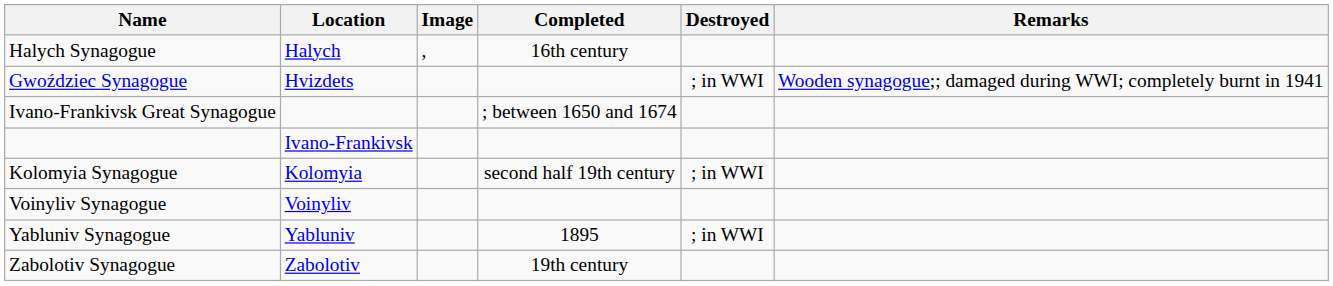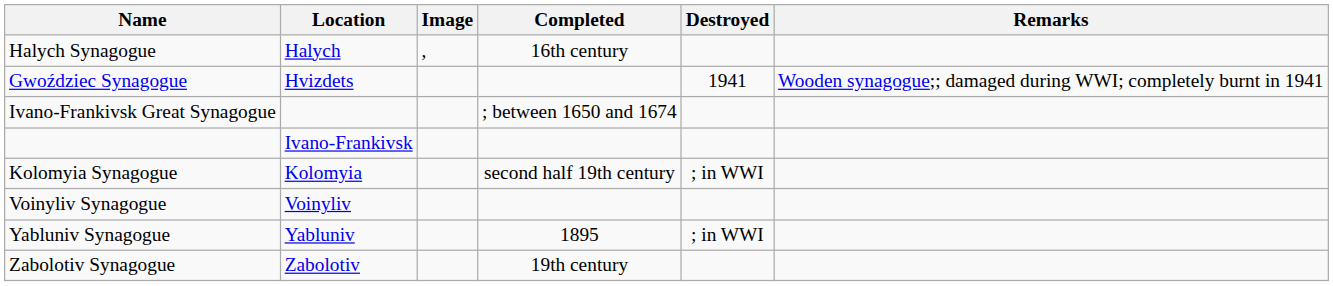 <table class="wikitable sortable">
 <tr>
 <th>Name</th>
 <th>Location</th>
 <th class="unsortable">Image</th>
 <th>Completed</th>
 <th>Destroyed</th>
 <th class="unsortable">Remarks</th>
 </tr>
 <tr>
 <td>Halych Synagogue</td>
 <td><a href='#'>Halych</a></td>
 <td>, </td>
 <td align=center>16th century</td>
 <td align=center></td>
 <td></td>
 </tr>
 <tr>
 <td><a href='#'>Gwoździec Synagogue</a></td>
 <td><a href='#'>Hvizdets</a></td>
 <td></td>
 <td align=center></td>
-<td align=center>; in WWI</td>
+<td align=center>1941</td>
 <td><a href='#'>Wooden synagogue</a>;; damaged during WWI; completely burnt in 1941</td>
 </tr>
 <tr>
 <td>Ivano-Frankivsk Great Synagogue</td>
 <td></td>
 <td></td>
 <td align=center>; between 1650 and 1674</td>
 <td align=center></td>
 <td></td>
 </tr>
 <tr>
 <td></td>
 <td><a href='#'>Ivano-Frankivsk</a></td>
 <td></td>
 <td align=center></td>
 <td align=center></td>
 <td></td>
 </tr>
 <tr>
 <td>Kolomyia Synagogue</td>
 <td><a href='#'>Kolomyia</a></td>
 <td></td>
 <td align=center>second half 19th century</td>
 <td align=center>; in WWI</td>
 <td></td>
 </tr>
 <tr>
 <td>Voinyliv Synagogue</td>
 <td><a href='#'>Voinyliv</a></td>
 <td></td>
 <td align=center></td>
 <td align=center></td>
 <td></td>
 </tr>
 <tr>
 <td>Yabluniv Synagogue</td>
 <td><a href='#'>Yabluniv</a></td>
 <td></td>
 <td align=center>1895</td>
 <td align=center>; in WWI</td>
 <td></td>
 </tr>
 <tr>
 <td>Zabolotiv Synagogue</td>
 <td><a href='#'>Zabolotiv</a></td>
 <td></td>
 <td align=center>19th century</td>
 <td align=center></td>
 <td></td>
 </tr>
 </table>
